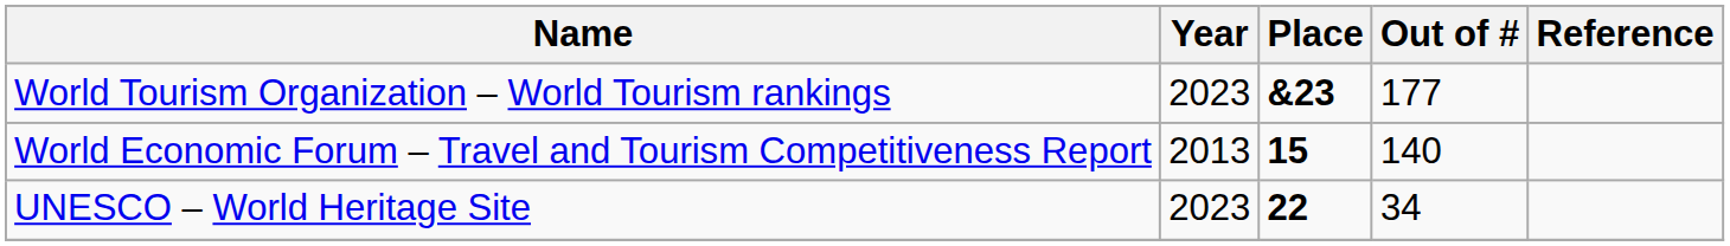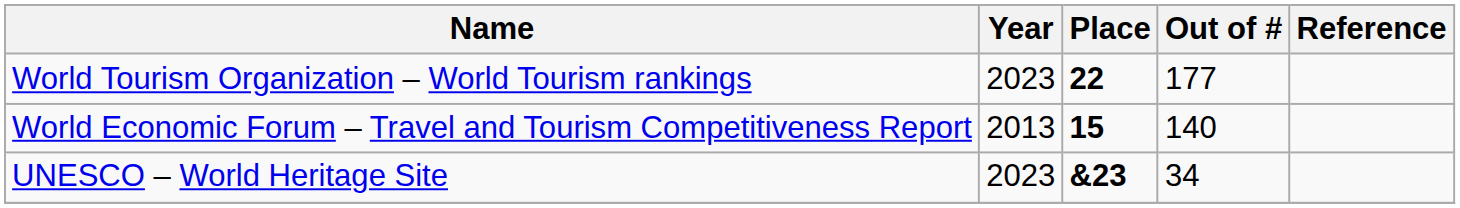 <table class="wikitable sortable" style="text-align:left">
 <tr>
 <th>Name</th>
 <th>Year</th>
 <th>Place</th>
 <th>Out of #</th>
 <th>Reference</th>
 </tr>
 <tr>
 <td><a href='#'>World Tourism Organization</a> – <a href='#'>World Tourism rankings</a></td>
 <td>2023</td>
-<td><strong><span>&</span>23</strong></td>
+<td><strong>22</strong></td>
 <td>177</td>
 <td></td>
 </tr>
 <tr>
 <td><a href='#'>World Economic Forum</a> – <a href='#'>Travel and Tourism Competitiveness Report</a></td>
 <td>2013</td>
 <td><strong>15</strong></td>
 <td>140</td>
 <td></td>
 </tr>
 <tr>
 <td><a href='#'>UNESCO</a> – <a href='#'>World Heritage Site</a></td>
 <td>2023</td>
-<td><strong>22</strong></td>
+<td><strong><span>&</span>23</strong></td>
 <td>34</td>
 <td></td>
 </tr>
 <tr>
 </tr>
 </table>
